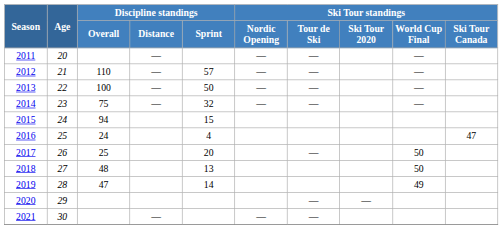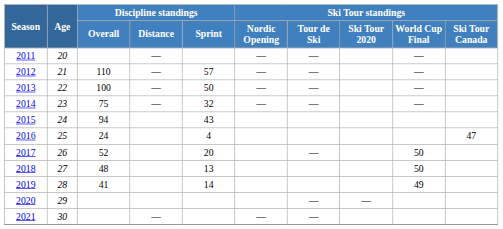 <table class="wikitable" style="font-size:95%; text-align:center; border:grey solid 1px; border-collapse:collapse; background:#ffffff;">
 <tr>
 <th style="background-color:#369; color:white; width:60px;" rowspan="2"> Season </th>
 <th style="background-color:#369; color:white; width:40px;" rowspan="2"> Age </th>
 <th style="background-color:#4180be; color:white;" colspan="3">Discipline standings</th>
 <th style="background-color:#4180be; color:white;" colspan="5">Ski Tour standings</th>
 </tr>
 <tr>
 <th style="background-color:#4180be; color:white; width:75px;">Overall</th>
 <th style="background-color:#4180be; color:white; width:75px;">Distance</th>
 <th style="background-color:#4180be; color:white; width:75px;">Sprint</th>
 <th style="background-color:#4180be; color:white; width:75px;">Nordic<br>Opening</th>
 <th style="background-color:#4180be; color:white; width:75px;">Tour de<br>Ski</th>
 <th style="background-color:#4180be; color:white; width:75px;">Ski Tour<br>2020</th>
 <th style="background-color:#4180be; color:white; width:75px;">World Cup<br>Final</th>
 <th style="background-color:#4180be; color:white; width:75px;">Ski Tour<br>Canada</th>
 </tr>
 <tr>
 <td><a href='#'>2011</a></td>
 <td><em>20</em></td>
 <td></td>
 <td>—</td>
 <td></td>
 <td>—</td>
 <td>—</td>
 <td></td>
 <td>—</td>
 <td></td>
 </tr>
 <tr>
 <td><a href='#'>2012</a></td>
 <td><em>21</em></td>
 <td>110</td>
 <td>—</td>
 <td>57</td>
 <td>—</td>
 <td>—</td>
 <td></td>
 <td>—</td>
 <td></td>
 </tr>
 <tr>
 <td><a href='#'>2013</a></td>
 <td><em>22</em></td>
 <td>100</td>
 <td>—</td>
 <td>50</td>
 <td>—</td>
 <td>—</td>
 <td></td>
 <td>—</td>
 <td></td>
 </tr>
 <tr>
 <td><a href='#'>2014</a></td>
 <td><em>23</em></td>
 <td>75</td>
 <td>—</td>
 <td>32</td>
 <td>—</td>
 <td>—</td>
 <td></td>
 <td>—</td>
 <td></td>
 </tr>
 <tr>
 <td><a href='#'>2015</a></td>
 <td><em>24</em></td>
 <td>94</td>
 <td></td>
-<td>15</td>
+<td>43</td>
 <td></td>
 <td></td>
 <td></td>
 <td></td>
 <td></td>
 </tr>
 <tr>
 <td><a href='#'>2016</a></td>
 <td><em>25</em></td>
 <td>24</td>
 <td></td>
 <td>4</td>
 <td></td>
 <td></td>
 <td></td>
 <td></td>
 <td>47</td>
 </tr>
 <tr>
 <td><a href='#'>2017</a></td>
 <td><em>26</em></td>
-<td>25</td>
+<td>52</td>
 <td></td>
 <td>20</td>
 <td></td>
 <td>—</td>
 <td></td>
 <td>50</td>
 <td></td>
 </tr>
 <tr>
 <td><a href='#'>2018</a></td>
 <td><em>27</em></td>
 <td>48</td>
 <td></td>
 <td>13</td>
 <td></td>
 <td></td>
 <td></td>
 <td>50</td>
 <td></td>
 </tr>
 <tr>
 <td><a href='#'>2019</a></td>
 <td><em>28</em></td>
-<td>47</td>
+<td>41</td>
 <td></td>
 <td>14</td>
 <td></td>
 <td></td>
 <td></td>
 <td>49</td>
 <td></td>
 </tr>
 <tr>
 <td><a href='#'>2020</a></td>
 <td><em>29</em></td>
 <td></td>
 <td></td>
 <td></td>
 <td></td>
 <td>—</td>
 <td>—</td>
 <td></td>
 <td></td>
 </tr>
 <tr>
 <td><a href='#'>2021</a></td>
 <td><em>30</em></td>
 <td></td>
 <td>—</td>
 <td></td>
 <td>—</td>
 <td>—</td>
 <td></td>
 <td></td>
 <td></td>
 </tr>
 <tr>
 </tr>
 </table>
